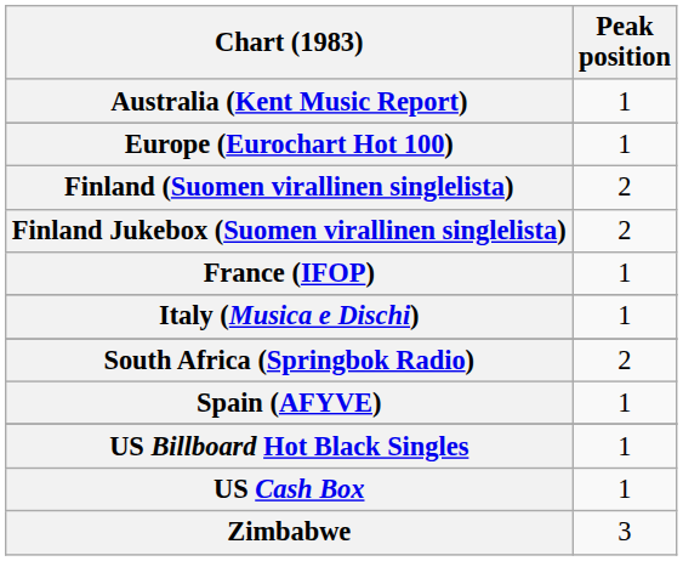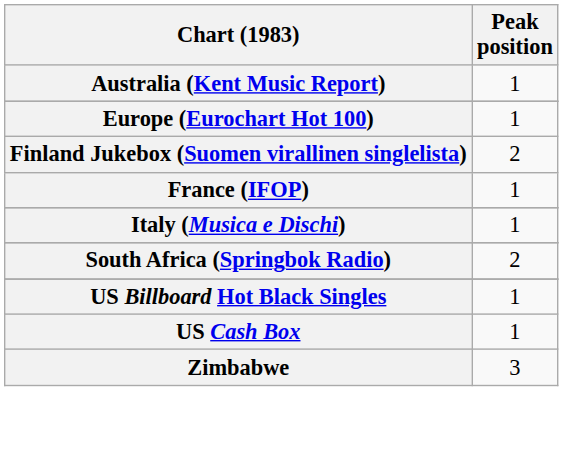 <table class="wikitable sortable plainrowheaders" style="text-align:center">
 <tr>
 <th scope="col">Chart (1983)</th>
 <th scope="col">Peak<br>position</th>
 </tr>
 <tr>
 <th scope="row">Australia (<a href='#'>Kent Music Report</a>)</th>
 <td>1</td>
 </tr>
 <tr>
 </tr>
 <tr>
 </tr>
 <tr>
 </tr>
 <tr>
 <th scope="row">Europe (<a href='#'>Eurochart Hot 100</a>)</th>
 <td>1</td>
-</tr>
-<tr>
-<th scope="row">Finland (<a href='#'>Suomen virallinen singlelista</a>)</th>
-<td>2</td>
 </tr>
 <tr>
 <th scope="row">Finland Jukebox (<a href='#'>Suomen virallinen singlelista</a>)</th>
 <td>2</td>
 </tr>
 <tr>
 <th scope="row">France (<a href='#'>IFOP</a>)</th>
 <td>1</td>
 </tr>
 <tr>
 </tr>
 <tr>
 </tr>
 <tr>
 <th scope="row">Italy (<em><a href='#'>Musica e Dischi</a></em>)</th>
 <td>1</td>
 </tr>
 <tr>
 </tr>
 <tr>
 </tr>
 <tr>
 </tr>
 <tr>
 </tr>
 <tr>
 <th scope="row">South Africa (<a href='#'>Springbok Radio</a>)</th>
 <td>2</td>
 </tr>
 <tr>
-<th scope="row">Spain (<a href='#'>AFYVE</a>)</th>
-<td>1</td>
-</tr>
-<tr>
 </tr>
 <tr>
 </tr>
 <tr>
 </tr>
 <tr>
 </tr>
 <tr>
 <th scope="row">US <em>Billboard</em> <a href='#'>Hot Black Singles</a></th>
 <td>1</td>
 </tr>
 <tr>
 <th scope="row">US <em><a href='#'>Cash Box</a></em></th>
 <td>1</td>
 </tr>
 <tr>
 <th scope="row">Zimbabwe</th>
 <td>3</td>
 </tr>
 </table>
